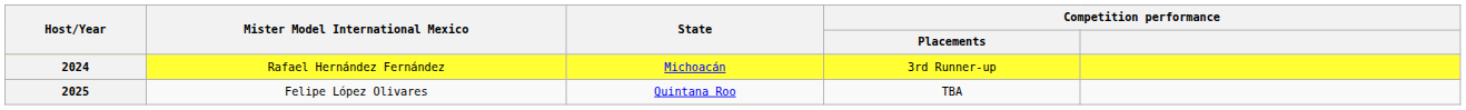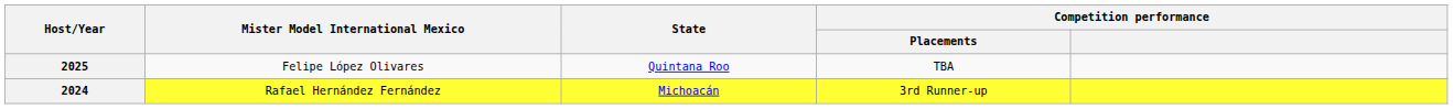 <table class="wikitable" style="text-align:center; line-height:20px; font-size:90%; width:95%;">
 <tr>
 <th rowspan="2"  width=1px>Host/Year</th>
 <th rowspan="2"  width=200px>Mister Model International Mexico</th>
 <th rowspan="2"  width=120px>State</th>
 <th colspan="2"  width=1px>Competition performance</th>
 </tr>
 <tr>
 <th width=120px>Placements</th>
 <th width=180px></th>
 </tr>
+<tr>
+<th> 2025</th>
+<td>Felipe López Olivares</td>
+<td><a href='#'>Quintana Roo</a></td>
+<td>TBA</td>
+<td></td>
+</tr>
 <tr style="background-color:#FFFF33">
 <th> 2024</th>
 <td>Rafael Hernández Fernández</td>
 <td><a href='#'>Michoacán</a></td>
 <td>3rd Runner-up</td>
 <td></td>
 </tr>
-<tr>
-<th> 2025</th>
-<td>Felipe López Olivares</td>
-<td><a href='#'>Quintana Roo</a></td>
-<td>TBA</td>
-<td></td>
-</tr>
 </table>
